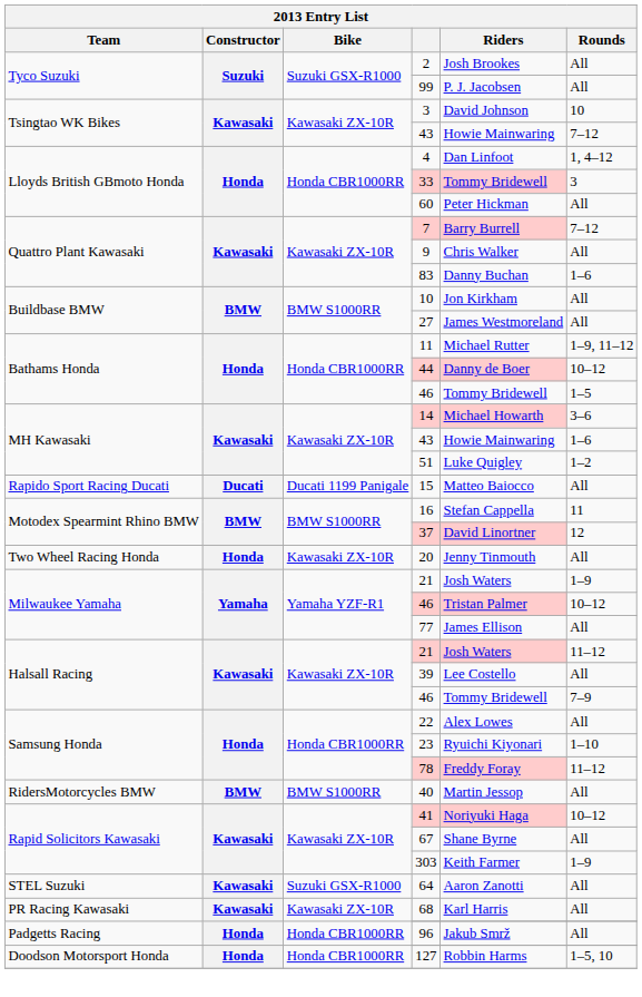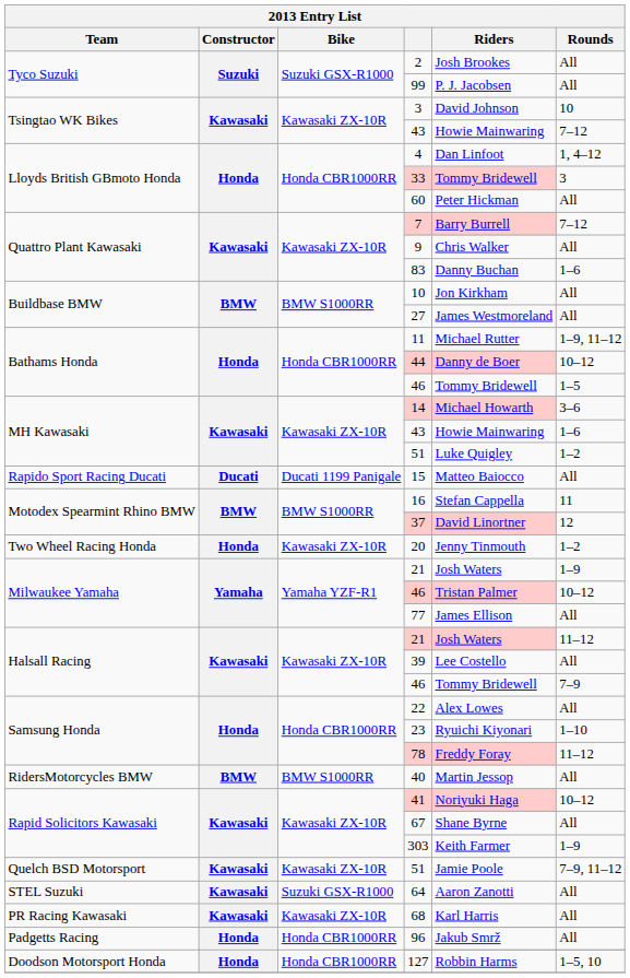 <table class="wikitable" style="font-size: 85%">
 <tr>
 <th colspan=6>2013 Entry List</th>
 </tr>
 <tr>
 <th>Team</th>
 <th>Constructor</th>
 <th>Bike</th>
 <th></th>
 <th>Riders</th>
 <th>Rounds</th>
 </tr>
 <tr>
 <td rowspan=2><a href='#'>Tyco Suzuki</a></td>
 <th rowspan=2><a href='#'>Suzuki</a></th>
 <td rowspan=2><a href='#'>Suzuki GSX-R1000</a></td>
 <td align="center">2</td>
 <td> <a href='#'>Josh Brookes</a></td>
 <td>All</td>
 </tr>
 <tr>
 <td align="center">99</td>
 <td> <a href='#'>P. J. Jacobsen</a></td>
 <td>All</td>
 </tr>
 <tr>
 <td rowspan=2>Tsingtao WK Bikes</td>
 <th rowspan=2><a href='#'>Kawasaki</a></th>
 <td rowspan=2><a href='#'>Kawasaki ZX-10R</a></td>
 <td align="center">3</td>
 <td> <a href='#'>David Johnson</a></td>
 <td>10</td>
 </tr>
 <tr>
 <td align="center">43</td>
 <td> <a href='#'>Howie Mainwaring</a></td>
 <td>7–12</td>
 </tr>
 <tr>
 <td rowspan=3>Lloyds British GBmoto Honda</td>
 <th rowspan=3><a href='#'>Honda</a></th>
 <td rowspan=3><a href='#'>Honda CBR1000RR</a></td>
 <td align="center">4</td>
 <td> <a href='#'>Dan Linfoot</a></td>
 <td>1, 4–12</td>
 </tr>
 <tr>
 <td align="center" style="background:#ffcccc;">33</td>
 <td style="background:#ffcccc;"> <a href='#'>Tommy Bridewell</a></td>
 <td>3</td>
 </tr>
 <tr>
 <td align="center">60</td>
 <td> <a href='#'>Peter Hickman</a></td>
 <td>All</td>
 </tr>
 <tr>
 <td rowspan=3>Quattro Plant Kawasaki</td>
 <th rowspan=3><a href='#'>Kawasaki</a></th>
 <td rowspan=3><a href='#'>Kawasaki ZX-10R</a></td>
 <td align="center" style="background:#ffcccc;">7</td>
 <td style="background:#ffcccc;"> <a href='#'>Barry Burrell</a></td>
 <td>7–12</td>
 </tr>
 <tr>
 <td align="center">9</td>
 <td> <a href='#'>Chris Walker</a></td>
 <td>All</td>
 </tr>
 <tr>
 <td align="center">83</td>
 <td> <a href='#'>Danny Buchan</a></td>
 <td>1–6</td>
 </tr>
 <tr>
 <td rowspan=2>Buildbase BMW</td>
 <th rowspan=2><a href='#'>BMW</a></th>
 <td rowspan=2><a href='#'>BMW S1000RR</a></td>
 <td align="center">10</td>
 <td> <a href='#'>Jon Kirkham</a></td>
 <td>All</td>
 </tr>
 <tr>
 <td align="center">27</td>
 <td> <a href='#'>James Westmoreland</a></td>
 <td>All</td>
 </tr>
 <tr>
 <td rowspan=3>Bathams Honda</td>
 <th rowspan=3><a href='#'>Honda</a></th>
 <td rowspan=3><a href='#'>Honda CBR1000RR</a></td>
 <td align="center">11</td>
 <td> <a href='#'>Michael Rutter</a></td>
 <td>1–9, 11–12</td>
 </tr>
 <tr>
 <td align="center" style="background:#ffcccc;">44</td>
 <td style="background:#ffcccc;"> <a href='#'>Danny de Boer</a></td>
 <td>10–12</td>
 </tr>
 <tr>
 <td align="center">46</td>
 <td> <a href='#'>Tommy Bridewell</a></td>
 <td>1–5</td>
 </tr>
 <tr>
 <td rowspan=3>MH Kawasaki</td>
 <th rowspan=3><a href='#'>Kawasaki</a></th>
 <td rowspan=3><a href='#'>Kawasaki ZX-10R</a></td>
 <td align="center" style="background:#ffcccc;">14</td>
 <td style="background:#ffcccc;"> <a href='#'>Michael Howarth</a></td>
 <td>3–6</td>
 </tr>
 <tr>
 <td align="center">43</td>
 <td> <a href='#'>Howie Mainwaring</a></td>
 <td>1–6</td>
 </tr>
 <tr>
 <td align="center">51</td>
 <td> <a href='#'>Luke Quigley</a></td>
 <td>1–2</td>
 </tr>
 <tr>
 <td><a href='#'>Rapido Sport Racing Ducati</a></td>
 <th><a href='#'>Ducati</a></th>
 <td><a href='#'>Ducati 1199 Panigale</a></td>
 <td align="center">15</td>
 <td> <a href='#'>Matteo Baiocco</a></td>
 <td>All</td>
 </tr>
 <tr>
 <td rowspan=2>Motodex Spearmint Rhino BMW</td>
 <th rowspan=2><a href='#'>BMW</a></th>
 <td rowspan=2><a href='#'>BMW S1000RR</a></td>
 <td align="center">16</td>
 <td> <a href='#'>Stefan Cappella</a></td>
 <td>11</td>
 </tr>
 <tr>
 <td align="center" style="background:#ffcccc;">37</td>
 <td style="background:#ffcccc;"> <a href='#'>David Linortner</a></td>
 <td>12</td>
 </tr>
 <tr>
 <td>Two Wheel Racing Honda</td>
 <th><a href='#'>Honda</a></th>
 <td><a href='#'>Kawasaki ZX-10R</a></td>
 <td align="center">20</td>
 <td> <a href='#'>Jenny Tinmouth</a></td>
-<td>All</td>
+<td>1–2</td>
 </tr>
 <tr>
 <td rowspan=3><a href='#'>Milwaukee Yamaha</a></td>
 <th rowspan=3><a href='#'>Yamaha</a></th>
 <td rowspan=3><a href='#'>Yamaha YZF-R1</a></td>
 <td align="center">21</td>
 <td> <a href='#'>Josh Waters</a></td>
 <td>1–9</td>
 </tr>
 <tr>
 <td align="center" style="background:#ffcccc;">46</td>
 <td style="background:#ffcccc;"> <a href='#'>Tristan Palmer</a></td>
 <td>10–12</td>
 </tr>
 <tr>
 <td align="center">77</td>
 <td> <a href='#'>James Ellison</a></td>
 <td>All</td>
 </tr>
 <tr>
 <td rowspan=3>Halsall Racing</td>
 <th rowspan=3><a href='#'>Kawasaki</a></th>
 <td rowspan=3><a href='#'>Kawasaki ZX-10R</a></td>
 <td align="center" style="background:#ffcccc;">21</td>
 <td style="background:#ffcccc;"> <a href='#'>Josh Waters</a></td>
 <td>11–12</td>
 </tr>
 <tr>
 <td align="center">39</td>
 <td> <a href='#'>Lee Costello</a></td>
 <td>All</td>
 </tr>
 <tr>
 <td align="center">46</td>
 <td> <a href='#'>Tommy Bridewell</a></td>
 <td>7–9</td>
 </tr>
 <tr>
 <td rowspan=3>Samsung Honda</td>
 <th rowspan=3><a href='#'>Honda</a></th>
 <td rowspan=3><a href='#'>Honda CBR1000RR</a></td>
 <td align="center">22</td>
 <td> <a href='#'>Alex Lowes</a></td>
 <td>All</td>
 </tr>
 <tr>
 <td align="center">23</td>
 <td> <a href='#'>Ryuichi Kiyonari</a></td>
 <td>1–10</td>
 </tr>
 <tr>
 <td align="center" style="background:#ffcccc;">78</td>
 <td style="background:#ffcccc;"> <a href='#'>Freddy Foray</a></td>
 <td>11–12</td>
 </tr>
 <tr>
 <td>RidersMotorcycles BMW</td>
 <th><a href='#'>BMW</a></th>
 <td><a href='#'>BMW S1000RR</a></td>
 <td align="center">40</td>
 <td> <a href='#'>Martin Jessop</a></td>
 <td>All</td>
 </tr>
 <tr>
 <td rowspan=3><a href='#'>Rapid Solicitors Kawasaki</a></td>
 <th rowspan=3><a href='#'>Kawasaki</a></th>
 <td rowspan=3><a href='#'>Kawasaki ZX-10R</a></td>
 <td align="center" style="background:#ffcccc;">41</td>
 <td style="background:#ffcccc;"> <a href='#'>Noriyuki Haga</a></td>
 <td>10–12</td>
 </tr>
 <tr>
 <td align="center">67</td>
 <td> <a href='#'>Shane Byrne</a></td>
 <td>All</td>
 </tr>
 <tr>
 <td align="center">303</td>
 <td> <a href='#'>Keith Farmer</a></td>
 <td>1–9</td>
 </tr>
 <tr>
+<td>Quelch BSD Motorsport</td>
+<th><a href='#'>Kawasaki</a></th>
+<td><a href='#'>Kawasaki ZX-10R</a></td>
+<td align="center">51</td>
+<td> <a href='#'>Jamie Poole</a></td>
+<td>7–9, 11–12</td>
+</tr>
+<tr>
 <td>STEL Suzuki</td>
 <th><a href='#'>Kawasaki</a></th>
 <td><a href='#'>Suzuki GSX-R1000</a></td>
 <td align="center">64</td>
 <td> <a href='#'>Aaron Zanotti</a></td>
 <td>All</td>
 </tr>
 <tr>
 <td>PR Racing Kawasaki</td>
 <th><a href='#'>Kawasaki</a></th>
 <td><a href='#'>Kawasaki ZX-10R</a></td>
 <td align="center">68</td>
 <td> <a href='#'>Karl Harris</a></td>
 <td>All</td>
 </tr>
 <tr>
 <td rowspan="2">Padgetts Racing</td>
 <th rowspan="2"><a href='#'>Honda</a></th>
 <td rowspan="2"><a href='#'>Honda CBR1000RR</a></td>
 </tr>
 <tr>
 <td align="center">96</td>
 <td> <a href='#'>Jakub Smrž</a></td>
 <td>All</td>
 </tr>
 <tr>
 <td rowspan="2">Doodson Motorsport Honda</td>
 <th rowspan="2"><a href='#'>Honda</a></th>
 <td rowspan="2"><a href='#'>Honda CBR1000RR</a></td>
 </tr>
 <tr>
 <td align="center">127</td>
 <td> <a href='#'>Robbin Harms</a></td>
 <td>1–5, 10</td>
 </tr>
 <tr>
 </tr>
 </table>
